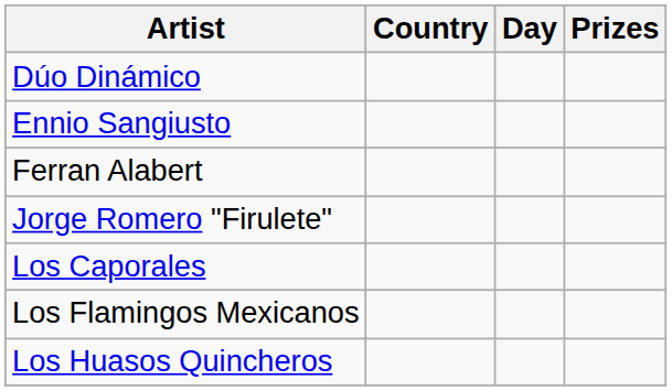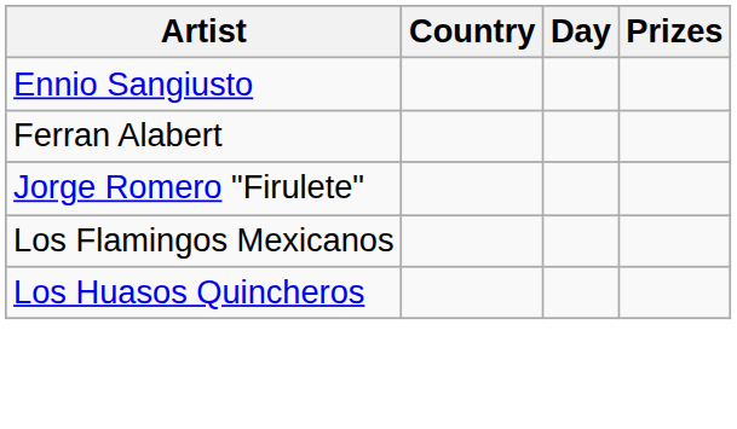 <table class="wikitable">
 <tr>
 <th>Artist</th>
 <th>Country</th>
 <th>Day</th>
 <th>Prizes</th>
-</tr>
-<tr>
-<td><a href='#'>Dúo Dinámico</a></td>
-<td></td>
-<td></td>
-<td></td>
 </tr>
 <tr>
 <td><a href='#'>Ennio Sangiusto</a></td>
 <td></td>
 <td></td>
 <td></td>
 </tr>
 <tr>
 <td>Ferran Alabert</td>
 <td></td>
 <td></td>
 <td></td>
 </tr>
 <tr>
 <td><a href='#'>Jorge Romero</a> "Firulete"</td>
 <td></td>
 <td></td>
 <td></td>
 </tr>
 <tr>
-<td><a href='#'>Los Caporales</a></td>
-<td></td>
-<td></td>
-<td></td>
-</tr>
-<tr>
 <td>Los Flamingos Mexicanos</td>
 <td></td>
 <td></td>
 <td></td>
 </tr>
 <tr>
 <td><a href='#'>Los Huasos Quincheros</a></td>
 <td></td>
 <td></td>
 <td></td>
 </tr>
 </table>
